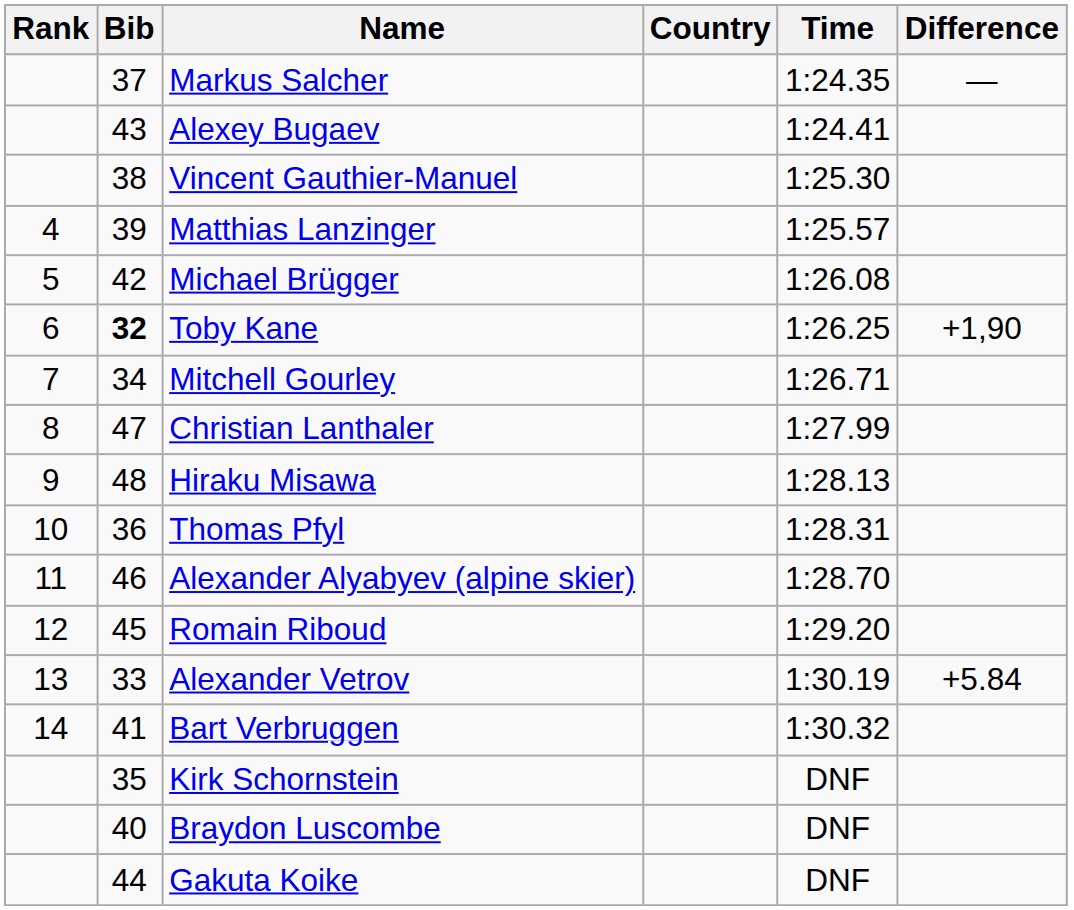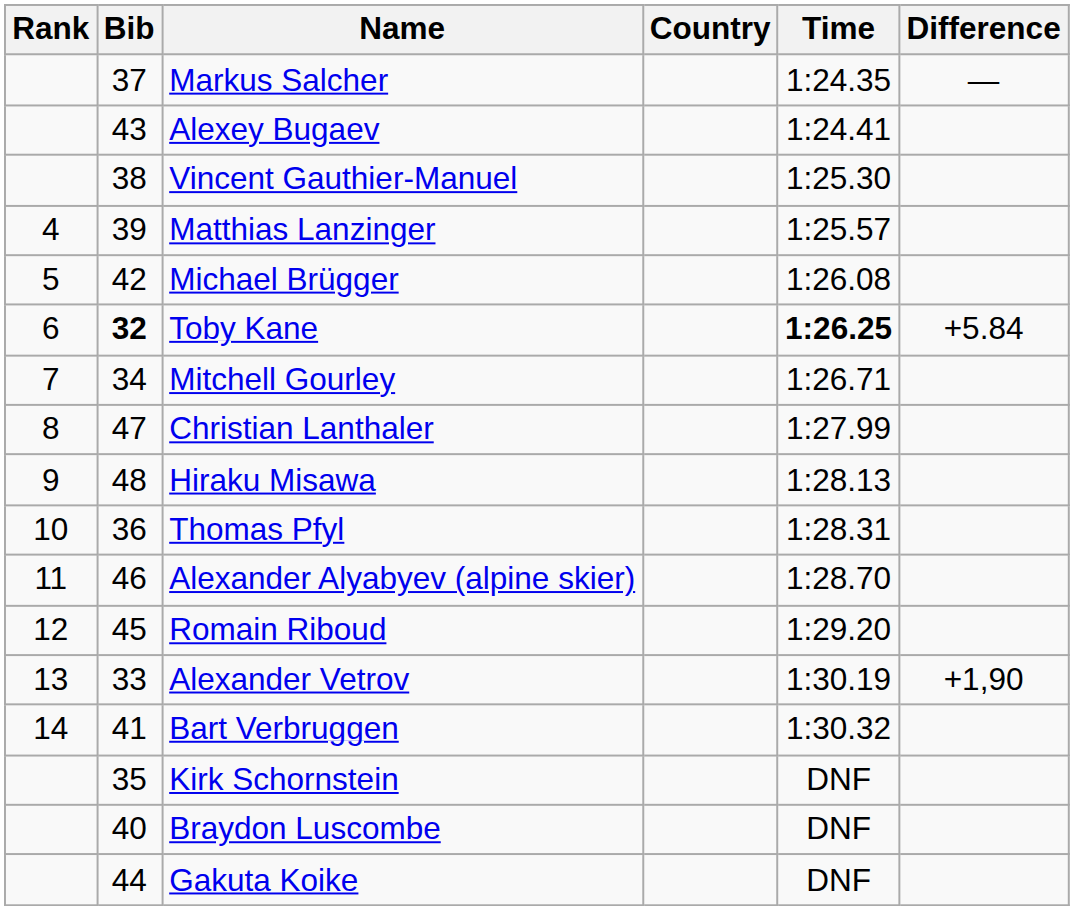 <table class="wikitable sortable" style="text-align:center">
 <tr>
 <th>Rank</th>
 <th>Bib</th>
 <th>Name</th>
 <th>Country</th>
 <th>Time</th>
 <th>Difference</th>
 </tr>
 <tr>
 <td></td>
 <td>37</td>
 <td align="left"><a href='#'>Markus Salcher</a></td>
 <td align="left"></td>
 <td>1:24.35</td>
 <td>—</td>
 </tr>
 <tr>
 <td></td>
 <td>43</td>
 <td align="left"><a href='#'>Alexey Bugaev</a></td>
 <td align="left"></td>
 <td>1:24.41</td>
 <td></td>
 </tr>
 <tr>
 <td></td>
 <td>38</td>
 <td align="left"><a href='#'>Vincent Gauthier-Manuel</a></td>
 <td align="left"></td>
 <td>1:25.30</td>
 <td></td>
 </tr>
 <tr>
 <td>4</td>
 <td>39</td>
 <td align="left"><a href='#'>Matthias Lanzinger</a></td>
 <td align="left"></td>
 <td>1:25.57</td>
 <td></td>
 </tr>
 <tr>
 <td>5</td>
 <td>42</td>
 <td align="left"><a href='#'>Michael Brügger</a></td>
 <td align="left"></td>
 <td>1:26.08</td>
 <td></td>
 </tr>
 <tr>
 <td>6</td>
 <td><strong>32</strong></td>
 <td align="left"><a href='#'>Toby Kane</a></td>
 <td align="left"></td>
-<td>1:26.25</td>
-<td>+1,90</td>
+<td><strong>1:26.25</strong></td>
+<td>+5.84</td>
 </tr>
 <tr>
 <td>7</td>
 <td>34</td>
 <td align="left"><a href='#'>Mitchell Gourley</a></td>
 <td align="left"></td>
 <td>1:26.71</td>
 <td></td>
 </tr>
 <tr>
 <td>8</td>
 <td>47</td>
 <td align="left"><a href='#'>Christian Lanthaler</a></td>
 <td align="left"></td>
 <td>1:27.99</td>
 <td></td>
 </tr>
 <tr>
 <td>9</td>
 <td>48</td>
 <td align="left"><a href='#'>Hiraku Misawa</a></td>
 <td align="left"></td>
 <td>1:28.13</td>
 <td></td>
 </tr>
 <tr>
 <td>10</td>
 <td>36</td>
 <td align="left"><a href='#'>Thomas Pfyl</a></td>
 <td align="left"></td>
 <td>1:28.31</td>
 <td></td>
 </tr>
 <tr>
 <td>11</td>
 <td>46</td>
 <td align="left"><a href='#'>Alexander Alyabyev (alpine skier)</a></td>
 <td align="left"></td>
 <td>1:28.70</td>
 <td></td>
 </tr>
 <tr>
 <td>12</td>
 <td>45</td>
 <td align="left"><a href='#'>Romain Riboud</a></td>
 <td align="left"></td>
 <td>1:29.20</td>
 <td></td>
 </tr>
 <tr>
 <td>13</td>
 <td>33</td>
 <td align="left"><a href='#'>Alexander Vetrov</a></td>
 <td align="left"></td>
 <td>1:30.19</td>
-<td>+5.84</td>
+<td>+1,90</td>
 </tr>
 <tr>
 <td>14</td>
 <td>41</td>
 <td align="left"><a href='#'>Bart Verbruggen</a></td>
 <td align="left"></td>
 <td>1:30.32</td>
 <td></td>
 </tr>
 <tr>
 <td></td>
 <td>35</td>
 <td align="left"><a href='#'>Kirk Schornstein</a></td>
 <td align="left"></td>
 <td>DNF</td>
 <td></td>
 </tr>
 <tr>
 <td></td>
 <td>40</td>
 <td align="left"><a href='#'>Braydon Luscombe</a></td>
 <td align="left"></td>
 <td>DNF</td>
 <td></td>
 </tr>
 <tr>
 <td></td>
 <td>44</td>
 <td align="left"><a href='#'>Gakuta Koike</a></td>
 <td align="left"></td>
 <td>DNF</td>
 <td></td>
 </tr>
 </table>
